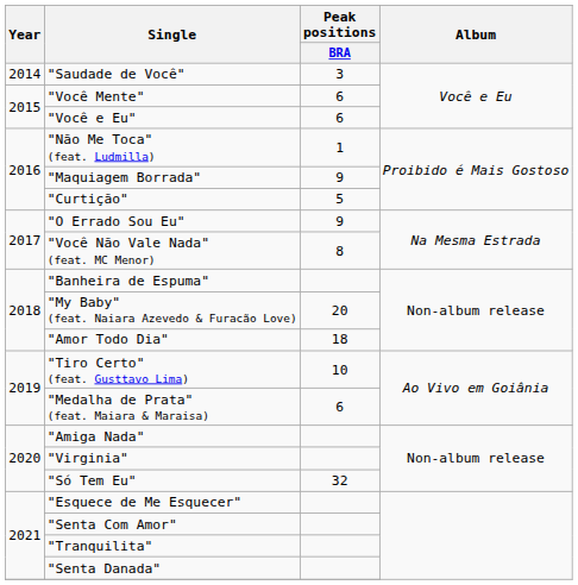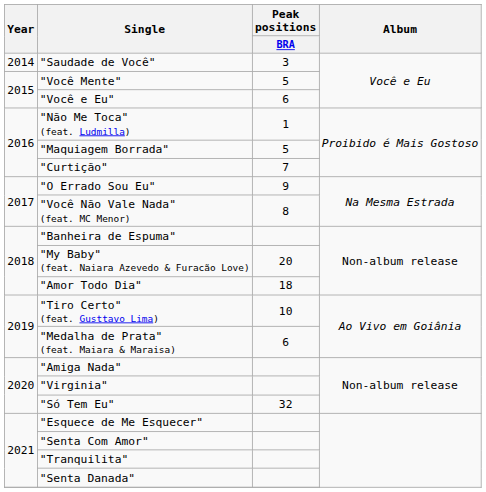 <table class="wikitable plainrowheaders" style="text-align:center;">
 <tr>
 <th rowspan="2">Year</th>
 <th rowspan="2">Single</th>
 <th colspan="1">Peak positions</th>
 <th rowspan="2">Album</th>
 </tr>
 <tr>
 <th scope="col" style="width:3em;font-size:90%;"><a href='#'>BRA</a><br></th>
 </tr>
 <tr>
 <td style="text-align:center;" rowspan="1">2014</td>
 <td style="text-align:left;">"Saudade de Você"</td>
 <td style="text-align:center;">3</td>
 <td style="text-align:center;" rowspan=3><em>Você e Eu</em></td>
 </tr>
 <tr>
 <td style="text-align:center;" rowspan="2">2015</td>
 <td style="text-align:left;">"Você Mente"</td>
-<td style="text-align:center;">6</td>
+<td style="text-align:center;">5</td>
 </tr>
 <tr>
 <td style="text-align:left;">"Você e Eu"</td>
 <td style="text-align:center;">6</td>
 </tr>
 <tr>
 <td style="text-align:center;" rowspan="3">2016</td>
 <td style="text-align:left;">"Não Me Toca"<br><small>(feat. <a href='#'>Ludmilla</a>)</small></td>
 <td style="text-align:center;">1</td>
 <td style="text-align:center;" rowspan=3><em>Proibido é Mais Gostoso</em></td>
 </tr>
 <tr>
 <td style="text-align:left;">"Maquiagem Borrada"</td>
-<td style="text-align:center;">9</td>
+<td style="text-align:center;">5</td>
 </tr>
 <tr>
 <td style="text-align:left;">"Curtição"</td>
-<td style="text-align:center;">5</td>
+<td style="text-align:center;">7</td>
 </tr>
 <tr>
 <td style="text-align:center;" rowspan="2">2017</td>
 <td style="text-align:left;">"O Errado Sou Eu"</td>
 <td style="text-align:center;">9</td>
 <td style="text-align:center;" rowspan=2><em>Na Mesma Estrada</em></td>
 </tr>
 <tr>
 <td style="text-align:left;">"Você Não Vale Nada"<br><small>(feat. MC Menor)</small></td>
 <td style="text-align:center;">8</td>
 </tr>
 <tr>
 <td style="text-align:center;" rowspan="3">2018</td>
 <td style="text-align:left;">"Banheira de Espuma"</td>
 <td style="text-align:center;"></td>
 <td style="text-align:center;" rowspan=3>Non-album release</td>
 </tr>
 <tr>
 <td style="text-align:left;">"My Baby"<br><small>(feat. Naiara Azevedo & Furacão Love)</small></td>
 <td style="text-align:center;">20</td>
 </tr>
 <tr>
 <td style="text-align:left;">"Amor Todo Dia"</td>
 <td style="text-align:center;">18</td>
 </tr>
 <tr>
 <td style="text-align:center;" rowspan="2">2019</td>
 <td style="text-align:left;">"Tiro Certo"<br><small>(feat. <a href='#'>Gusttavo Lima</a>)</small></td>
 <td style="text-align:center;">10</td>
 <td style="text-align:center;" rowspan=2><em>Ao Vivo em Goiânia</em></td>
 </tr>
 <tr>
 <td style="text-align:left;">"Medalha de Prata"<br><small>(feat. Maiara & Maraisa)</small></td>
 <td style="text-align:center;">6</td>
 </tr>
 <tr>
 <td style="text-align:center;" rowspan=3>2020</td>
 <td style="text-align:left;">"Amiga Nada"</td>
 <td style="text-align:center;"></td>
 <td style="text-align:center;" rowspan=3>Non-album release</td>
 </tr>
 <tr>
 <td style="text-align:left;">"Virginia"</td>
 <td style="text-align:center;"></td>
 </tr>
 <tr>
 <td style="text-align:left;">"Só Tem Eu"</td>
 <td style="text-align:center;">32</td>
 </tr>
 <tr>
 <td style="text-align:center;" rowspan="4">2021</td>
 <td style="text-align:left;">"Esquece de Me Esquecer"</td>
 <td style="text-align:center;"></td>
 </tr>
 <tr>
 <td style="text-align:left;">"Senta Com Amor"</td>
 <td style="text-align:center;"></td>
 </tr>
 <tr>
 <td style="text-align:left;">"Tranquilita"</td>
 <td style="text-align:center;"></td>
 </tr>
 <tr>
 <td style="text-align:left;">"Senta Danada"</td>
 <td style="text-align:center;"></td>
 </tr>
 <tr>
 </tr>
 </table>
